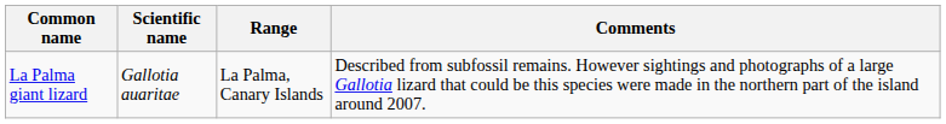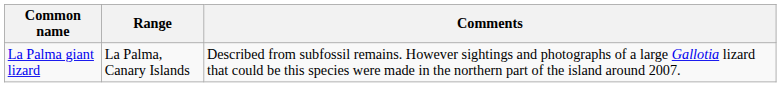 <table class="wikitable">
 <tr>
 <th>Common name</th>
-<th>Scientific name</th>
 <th>Range</th>
 <th class="unsortable">Comments</th>
 </tr>
 <tr>
 <td><a href='#'>La Palma giant lizard</a></td>
-<td><em>Gallotia auaritae</em></td>
 <td>La Palma, Canary Islands</td>
 <td>Described from subfossil remains. However sightings and photographs of a large <em><a href='#'>Gallotia</a></em> lizard that could be this species were made in the northern part of the island around 2007.</td>
 </tr>
 </table>
